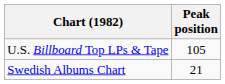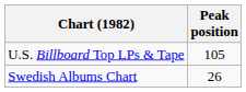 <table class="wikitable">
 <tr>
 <th>Chart (1982)</th>
 <th>Peak<br>position</th>
 </tr>
 <tr>
 <td>U.S. <a href='#'><em>Billboard</em> Top LPs & Tape</a></td>
 <td align="center">105</td>
 </tr>
 <tr>
 <td><a href='#'>Swedish Albums Chart</a></td>
-<td align="center">21</td>
+<td align="center">26</td>
 </tr>
 </table>
